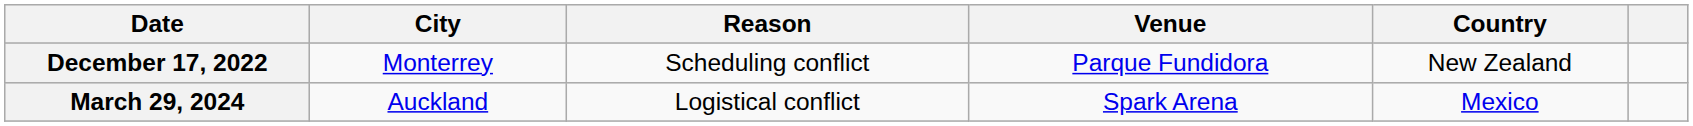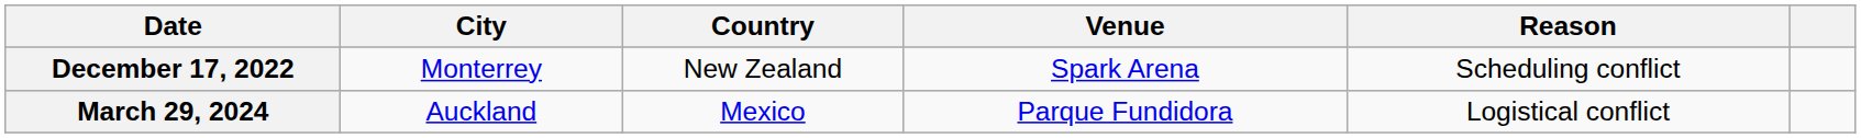 <table class="wikitable plainrowheaders" style="text-align:center;">
 <tr>
 <th scope="col" style="width:12em;">Date</th>
 <th scope="col" style="width:10em;">City</th>
+<th scope="col" style="width:10em;">Country</th>
+<th scope="col" style="width:16em;">Venue</th>
 <th scope="col" style="width:16em;">Reason</th>
-<th scope="col" style="width:16em;">Venue</th>
-<th scope="col" style="width:10em;">Country</th>
 <th scope="col" style="width:2em;"></th>
 </tr>
 <tr>
 <th scope="row" style="text-align:center;">December 17, 2022</th>
 <td><a href='#'>Monterrey</a></td>
+<td>New Zealand</td>
+<td><a href='#'>Spark Arena</a></td>
 <td>Scheduling conflict</td>
-<td><a href='#'>Parque Fundidora</a></td>
-<td>New Zealand</td>
 <td></td>
 </tr>
 <tr>
 <th scope="row" style="text-align:center;">March 29, 2024</th>
 <td><a href='#'>Auckland</a></td>
+<td><a href='#'>Mexico</a></td>
+<td><a href='#'>Parque Fundidora</a></td>
 <td>Logistical conflict</td>
-<td><a href='#'>Spark Arena</a></td>
-<td><a href='#'>Mexico</a></td>
 <td></td>
 </tr>
 </table>
